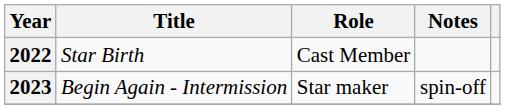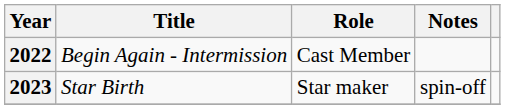 <table class="wikitable  plainrowheaders">
 <tr>
 <th scope="col">Year</th>
 <th scope="col">Title</th>
 <th scope="col">Role</th>
 <th scope="col">Notes</th>
 <th scope="col" class="unsortable"></th>
 </tr>
 <tr>
 <th scope="row">2022</th>
-<td><em>Star Birth</em></td>
+<td><em>Begin Again - Intermission</em></td>
 <td>Cast Member</td>
 <td></td>
 <td></td>
 </tr>
 <tr>
 <th scope="row">2023</th>
-<td><em>Begin Again - Intermission</em></td>
+<td><em>Star Birth</em></td>
 <td>Star maker</td>
 <td>spin-off</td>
 <td></td>
 </tr>
 <tr>
 </tr>
 </table>
